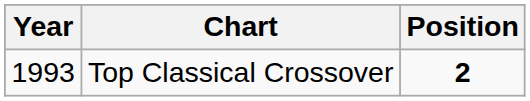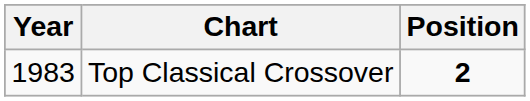 <table class="wikitable">
 <tr>
 <th>Year</th>
 <th>Chart</th>
 <th>Position</th>
 </tr>
 <tr>
-<td>1993</td>
+<td>1983</td>
 <td>Top Classical Crossover</td>
 <td align="center"><strong>2</strong></td>
 </tr>
 </table>
